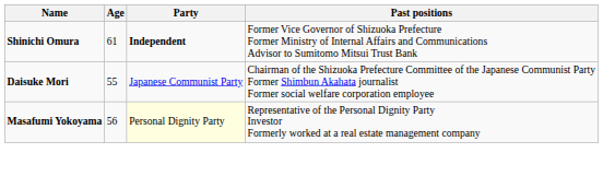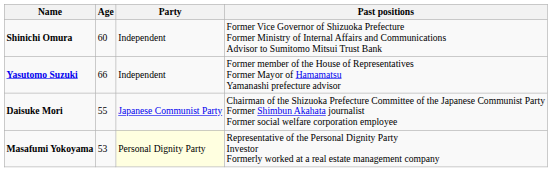 <table class="wikitable">
 <tr style="white-space:nowrap;">
 <th>Name</th>
 <th>Age</th>
 <th>Party</th>
 <th>Past positions</th>
 </tr>
 <tr>
 <td><strong>Shinichi Omura</strong></td>
-<td>61</td>
-<td><strong>Independent</strong></td>
+<td>60</td>
+<td>Independent</td>
 <td>Former Vice Governor of Shizuoka Prefecture<br>Former Ministry of Internal Affairs and Communications<br>Advisor to Sumitomo Mitsui Trust Bank</td>
+</tr>
+<tr>
+<td><strong><a href='#'>Yasutomo Suzuki</a></strong></td>
+<td>66</td>
+<td>Independent</td>
+<td>Former member of the House of Representatives<br>Former Mayor of <a href='#'>Hamamatsu</a><br>Yamanashi prefecture advisor</td>
 </tr>
 <tr>
 <td><strong>Daisuke Mori</strong></td>
 <td>55</td>
 <td><a href='#'>Japanese Communist Party</a></td>
 <td>Chairman of the Shizuoka Prefecture Committee of the Japanese Communist Party<br>Former <a href='#'>Shimbun Akahata</a> journalist<br>Former social welfare corporation employee</td>
 </tr>
 <tr>
 <td><strong>Masafumi Yokoyama</strong></td>
-<td>56</td>
+<td>53</td>
 <td style="background: lightyellow;">Personal Dignity Party</td>
 <td>Representative of the Personal Dignity Party<br>Investor<br>Formerly worked at a real estate management company</td>
 </tr>
 </table>
